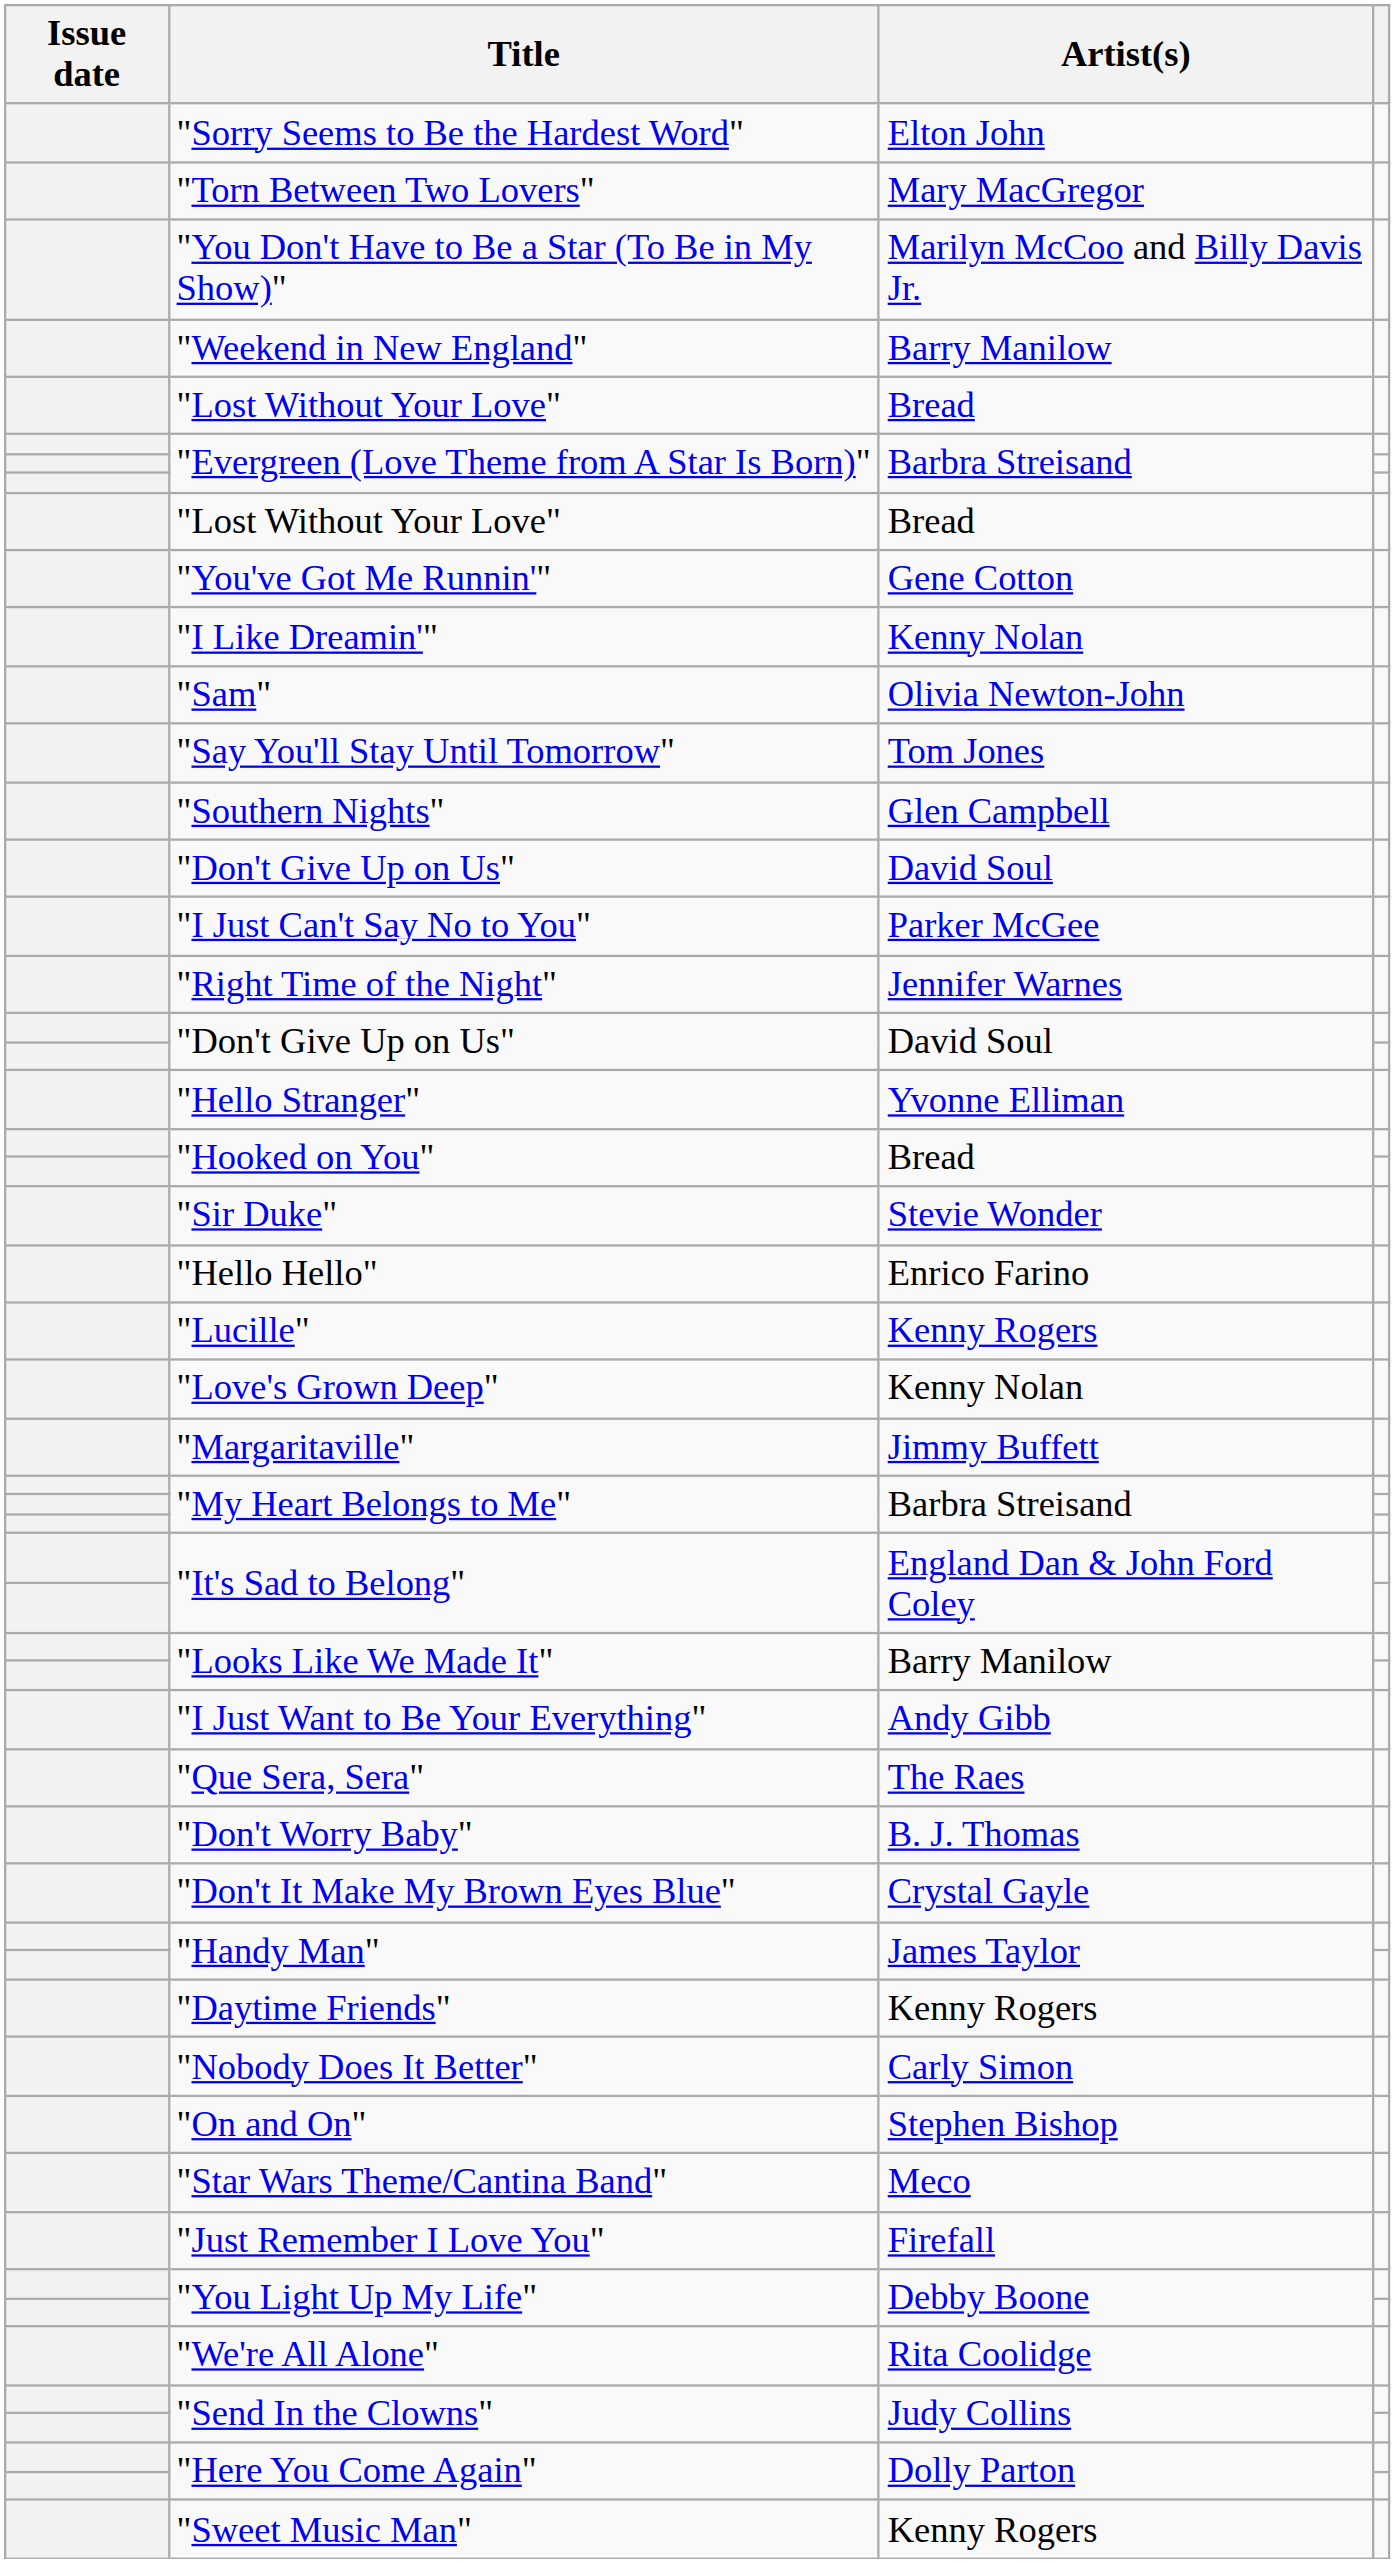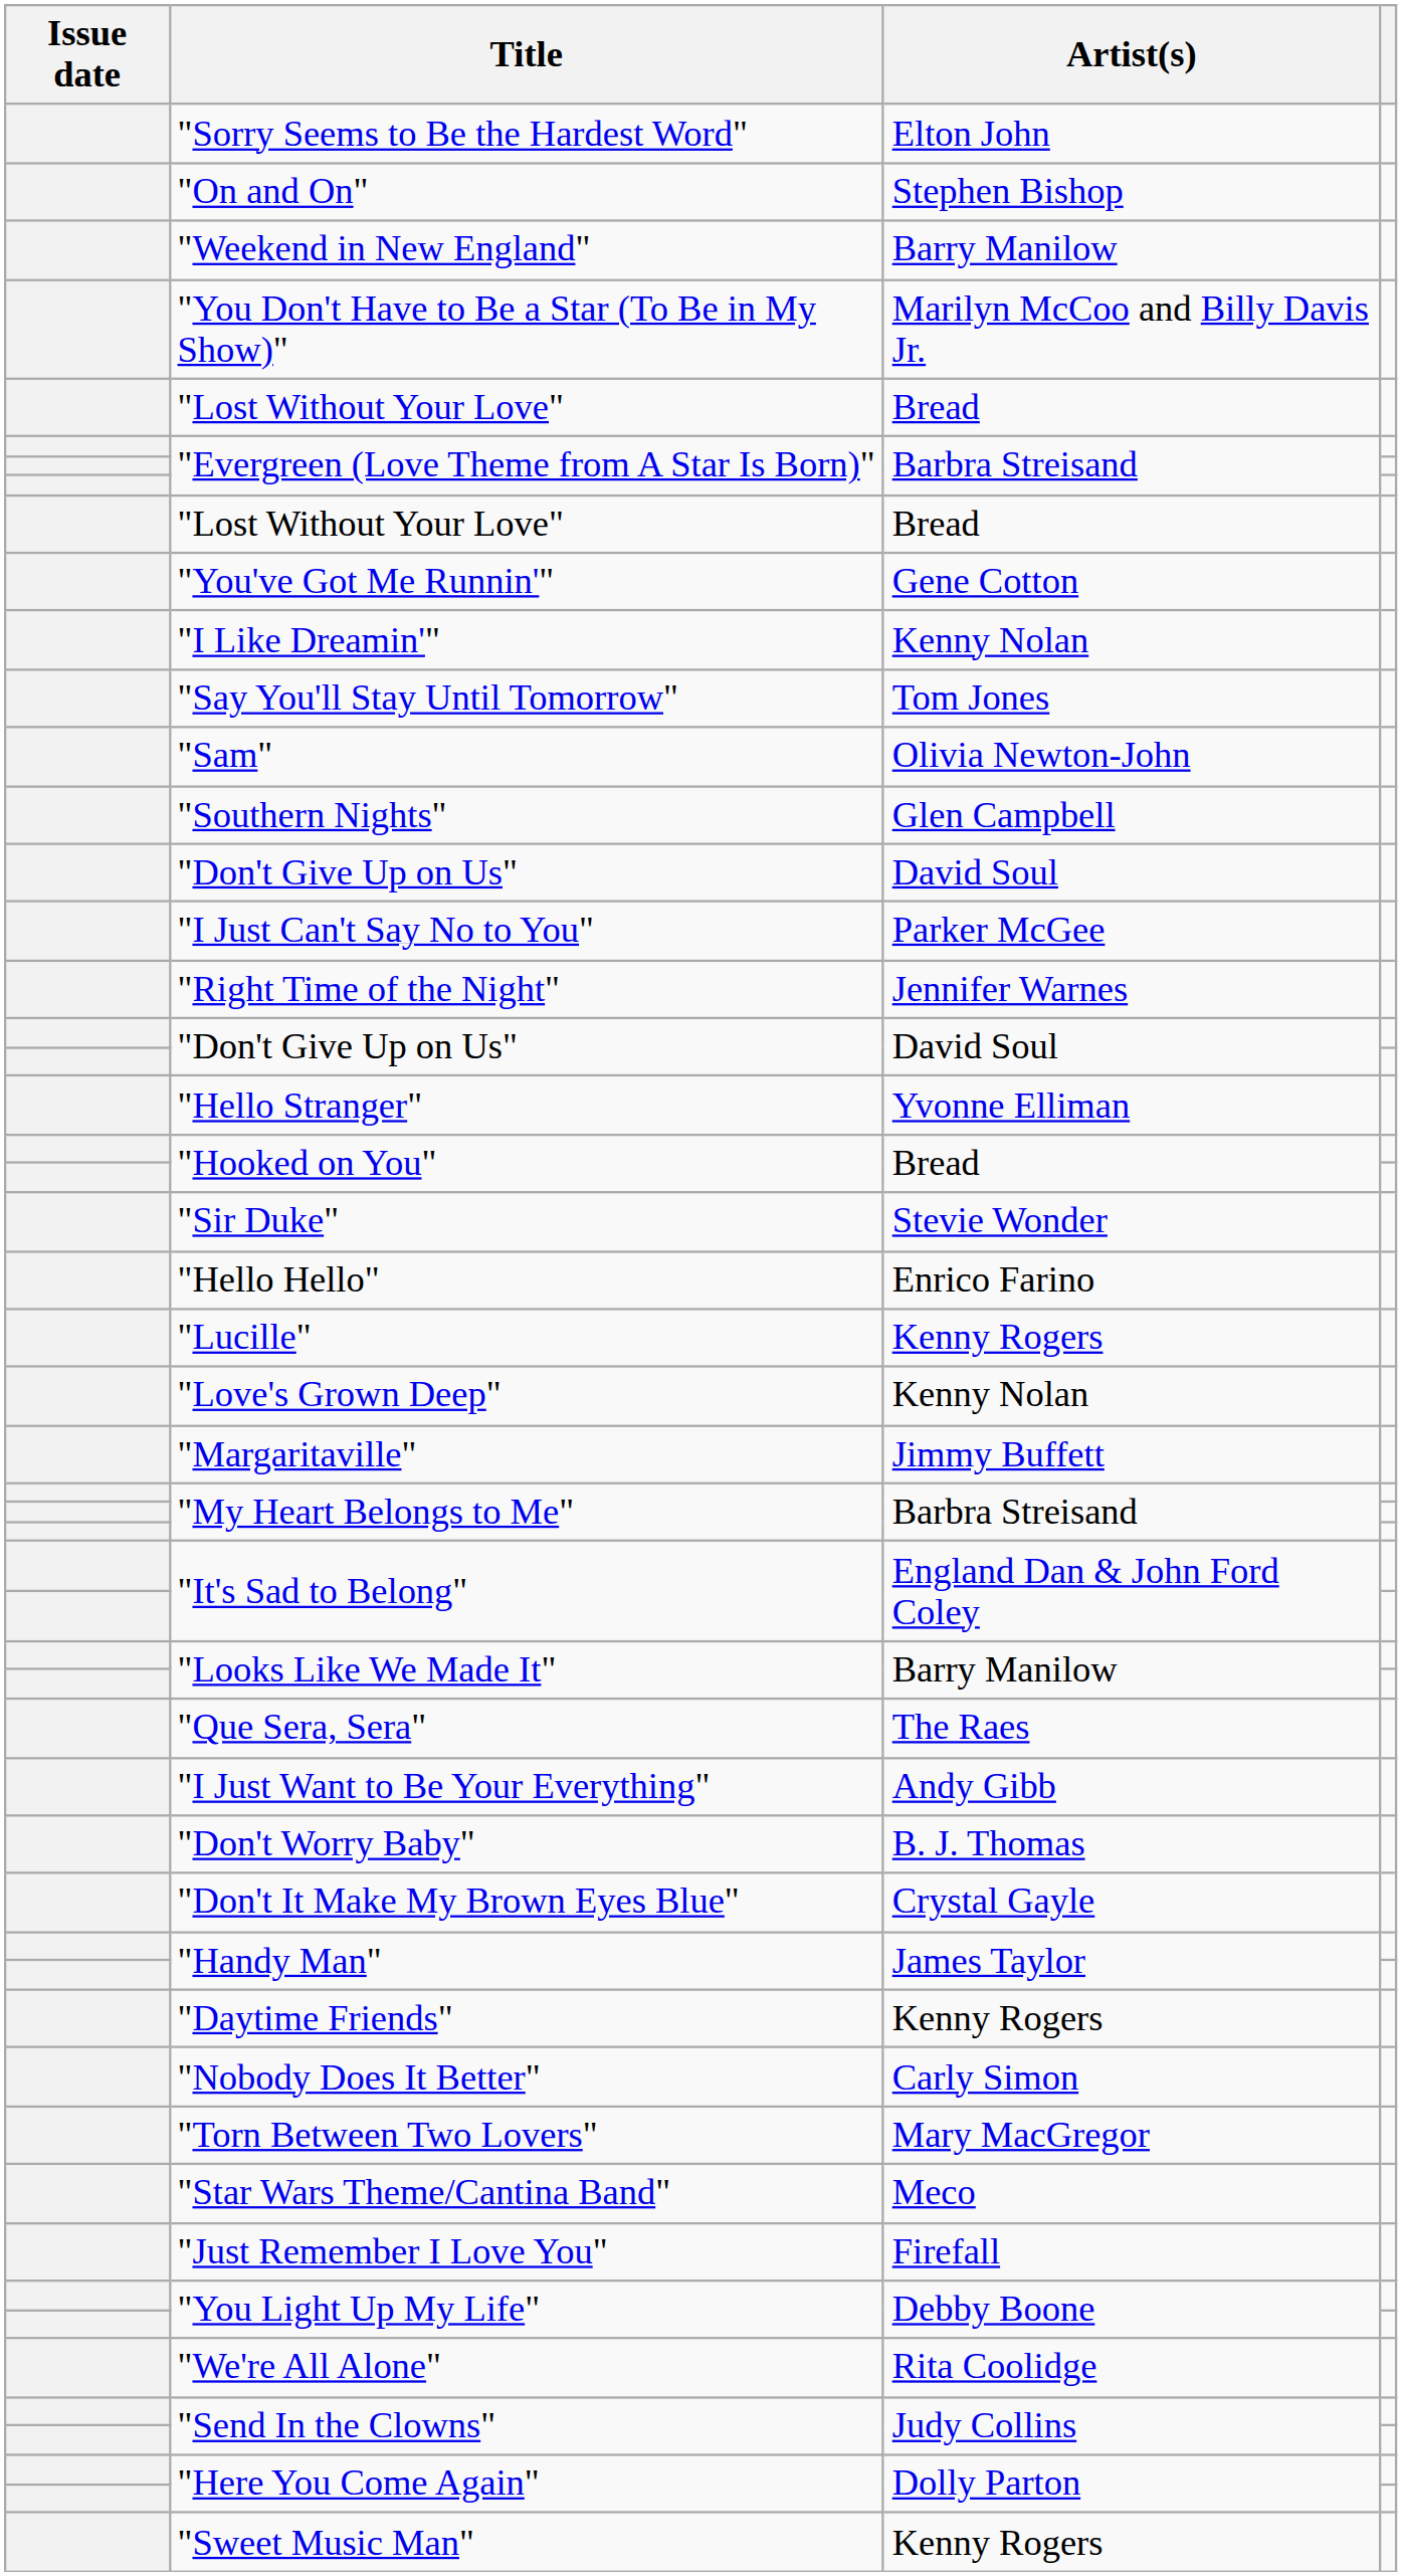 <table class="wikitable sortable plainrowheaders">
 <tr>
 <th scope=col>Issue date</th>
 <th scope=col>Title</th>
 <th scope=col>Artist(s)</th>
 <th scope=col class=unsortable></th>
 </tr>
 <tr>
 <th scope=row></th>
 <td>"<a href='#'>Sorry Seems to Be the Hardest Word</a>"</td>
 <td><a href='#'>Elton John</a></td>
 <td></td>
 </tr>
 <tr>
 <th scope=row></th>
-<td>"<a href='#'>Torn Between Two Lovers</a>"</td>
-<td><a href='#'>Mary MacGregor</a></td>
+<td>"<a href='#'>On and On</a>"</td>
+<td><a href='#'>Stephen Bishop</a></td>
+<td align=center></td>
+</tr>
+<tr>
+<th scope=row></th>
+<td>"<a href='#'>Weekend in New England</a>"</td>
+<td><a href='#'>Barry Manilow</a></td>
 <td align=center></td>
 </tr>
 <tr>
 <th scope=row></th>
 <td>"<a href='#'>You Don't Have to Be a Star (To Be in My Show)</a>"</td>
 <td><a href='#'>Marilyn McCoo</a> and <a href='#'>Billy Davis Jr.</a></td>
-<td align=center></td>
-</tr>
-<tr>
-<th scope=row></th>
-<td>"<a href='#'>Weekend in New England</a>"</td>
-<td><a href='#'>Barry Manilow</a></td>
 <td align=center></td>
 </tr>
 <tr>
 <th scope=row></th>
 <td>"<a href='#'>Lost Without Your Love</a>"</td>
 <td><a href='#'>Bread</a></td>
 <td align=center></td>
 </tr>
 <tr>
 <th scope=row></th>
 <td rowspan=3>"<a href='#'>Evergreen (Love Theme from A Star Is Born)</a>"</td>
 <td rowspan=3><a href='#'>Barbra Streisand</a></td>
 <td align=center></td>
 </tr>
 <tr>
 <th scope=row></th>
 <td align=center></td>
 </tr>
 <tr>
 <th scope=row></th>
 <td align=center></td>
 </tr>
 <tr>
 <th scope=row></th>
 <td>"Lost Without Your Love"</td>
 <td>Bread</td>
 <td align=center></td>
 </tr>
 <tr>
 <th scope=row></th>
 <td>"<a href='#'>You've Got Me Runnin'</a>"</td>
 <td><a href='#'>Gene Cotton</a></td>
 <td align=center></td>
 </tr>
 <tr>
 <th scope=row></th>
 <td>"<a href='#'>I Like Dreamin'</a>"</td>
 <td><a href='#'>Kenny Nolan</a></td>
 <td align=center></td>
 </tr>
 <tr>
 <th scope=row></th>
-<td>"<a href='#'>Sam</a>"</td>
-<td><a href='#'>Olivia Newton-John</a></td>
+<td>"<a href='#'>Say You'll Stay Until Tomorrow</a>"</td>
+<td><a href='#'>Tom Jones</a></td>
 <td align=center></td>
 </tr>
 <tr>
 <th scope=row></th>
-<td>"<a href='#'>Say You'll Stay Until Tomorrow</a>"</td>
-<td><a href='#'>Tom Jones</a></td>
+<td>"<a href='#'>Sam</a>"</td>
+<td><a href='#'>Olivia Newton-John</a></td>
 <td align=center></td>
 </tr>
 <tr>
 <th scope=row></th>
 <td>"<a href='#'>Southern Nights</a>"</td>
 <td><a href='#'>Glen Campbell</a></td>
 <td align=center></td>
 </tr>
 <tr>
 <th scope=row></th>
 <td>"<a href='#'>Don't Give Up on Us</a>"</td>
 <td><a href='#'>David Soul</a></td>
 <td align=center></td>
 </tr>
 <tr>
 <th scope=row></th>
 <td>"<a href='#'>I Just Can't Say No to You</a>"</td>
 <td><a href='#'>Parker McGee</a></td>
 <td align=center></td>
 </tr>
 <tr>
 <th scope=row></th>
 <td>"<a href='#'>Right Time of the Night</a>"</td>
 <td><a href='#'>Jennifer Warnes</a></td>
 <td align=center></td>
 </tr>
 <tr>
 <th scope=row></th>
 <td rowspan=2>"Don't Give Up on Us"</td>
 <td rowspan=2>David Soul</td>
 <td align=center></td>
 </tr>
 <tr>
 <th scope=row></th>
 <td align=center></td>
 </tr>
 <tr>
 <th scope=row></th>
 <td>"<a href='#'>Hello Stranger</a>"</td>
 <td><a href='#'>Yvonne Elliman</a></td>
 <td align=center></td>
 </tr>
 <tr>
 <th scope=row></th>
 <td rowspan=2>"<a href='#'>Hooked on You</a>"</td>
 <td rowspan=2>Bread</td>
 <td align=center></td>
 </tr>
 <tr>
 <th scope=row></th>
 <td align=center></td>
 </tr>
 <tr>
 <th scope=row></th>
 <td>"<a href='#'>Sir Duke</a>"</td>
 <td><a href='#'>Stevie Wonder</a></td>
 <td align=center></td>
 </tr>
 <tr>
 <th scope=row></th>
 <td>"Hello Hello"</td>
 <td>Enrico Farino</td>
 <td align=center></td>
 </tr>
 <tr>
 <th scope=row></th>
 <td>"<a href='#'>Lucille</a>"</td>
 <td><a href='#'>Kenny Rogers</a></td>
 <td align=center></td>
 </tr>
 <tr>
 <th scope=row></th>
 <td>"<a href='#'>Love's Grown Deep</a>"</td>
 <td>Kenny Nolan</td>
 <td align=center></td>
 </tr>
 <tr>
 <th scope=row></th>
 <td>"<a href='#'>Margaritaville</a>"</td>
 <td><a href='#'>Jimmy Buffett</a></td>
 <td align=center></td>
 </tr>
 <tr>
 <th scope=row></th>
 <td rowspan=3>"<a href='#'>My Heart Belongs to Me</a>"</td>
 <td rowspan=3>Barbra Streisand</td>
 <td align=center></td>
 </tr>
 <tr>
 <th scope=row></th>
 <td align=center></td>
 </tr>
 <tr>
 <th scope=row></th>
 <td align=center></td>
 </tr>
 <tr>
 <th scope=row></th>
 <td rowspan=2>"<a href='#'>It's Sad to Belong</a>"</td>
 <td rowspan=2><a href='#'>England Dan & John Ford Coley</a></td>
 <td align=center></td>
 </tr>
 <tr>
 <th scope=row></th>
 <td align=center></td>
 </tr>
 <tr>
 <th scope=row></th>
 <td rowspan=2>"<a href='#'>Looks Like We Made It</a>"</td>
 <td rowspan=2>Barry Manilow</td>
 <td align=center></td>
 </tr>
 <tr>
 <th scope=row></th>
 <td align=center></td>
 </tr>
 <tr>
 <th scope=row></th>
-<td>"<a href='#'>I Just Want to Be Your Everything</a>"</td>
-<td><a href='#'>Andy Gibb</a></td>
+<td>"<a href='#'>Que Sera, Sera</a>"</td>
+<td><a href='#'>The Raes</a></td>
 <td align=center></td>
 </tr>
 <tr>
 <th scope=row></th>
-<td>"<a href='#'>Que Sera, Sera</a>"</td>
-<td><a href='#'>The Raes</a></td>
+<td>"<a href='#'>I Just Want to Be Your Everything</a>"</td>
+<td><a href='#'>Andy Gibb</a></td>
 <td align=center></td>
 </tr>
 <tr>
 <th scope=row></th>
 <td>"<a href='#'>Don't Worry Baby</a>"</td>
 <td><a href='#'>B. J. Thomas</a></td>
 <td align=center></td>
 </tr>
 <tr>
 <th scope=row></th>
 <td>"<a href='#'>Don't It Make My Brown Eyes Blue</a>"</td>
 <td><a href='#'>Crystal Gayle</a></td>
 <td align=center></td>
 </tr>
 <tr>
 <th scope=row></th>
 <td rowspan=2>"<a href='#'>Handy Man</a>"</td>
 <td rowspan=2><a href='#'>James Taylor</a></td>
 <td align=center></td>
 </tr>
 <tr>
 <th scope=row></th>
 <td align=center></td>
 </tr>
 <tr>
 <th scope=row></th>
 <td>"<a href='#'>Daytime Friends</a>"</td>
 <td>Kenny Rogers</td>
 <td align=center></td>
 </tr>
 <tr>
 <th scope=row></th>
 <td>"<a href='#'>Nobody Does It Better</a>"</td>
 <td><a href='#'>Carly Simon</a></td>
 <td align=center></td>
 </tr>
 <tr>
 <th scope=row></th>
-<td>"<a href='#'>On and On</a>"</td>
-<td><a href='#'>Stephen Bishop</a></td>
+<td>"<a href='#'>Torn Between Two Lovers</a>"</td>
+<td><a href='#'>Mary MacGregor</a></td>
 <td align=center></td>
 </tr>
 <tr>
 <th scope=row></th>
 <td>"<a href='#'>Star Wars Theme/Cantina Band</a>"</td>
 <td><a href='#'>Meco</a></td>
 <td align=center></td>
 </tr>
 <tr>
 <th scope=row></th>
 <td>"<a href='#'>Just Remember I Love You</a>"</td>
 <td><a href='#'>Firefall</a></td>
 <td align=center></td>
 </tr>
 <tr>
 <th scope=row></th>
 <td rowspan=2>"<a href='#'>You Light Up My Life</a>"</td>
 <td rowspan=2><a href='#'>Debby Boone</a></td>
 <td align=center></td>
 </tr>
 <tr>
 <th scope=row></th>
 <td align=center></td>
 </tr>
 <tr>
 <th scope=row></th>
 <td>"<a href='#'>We're All Alone</a>"</td>
 <td><a href='#'>Rita Coolidge</a></td>
 <td align=center></td>
 </tr>
 <tr>
 <th scope=row></th>
 <td rowspan=2>"<a href='#'>Send In the Clowns</a>"</td>
 <td rowspan=2><a href='#'>Judy Collins</a></td>
 <td align=center></td>
 </tr>
 <tr>
 <th scope=row></th>
 <td align=center></td>
 </tr>
 <tr>
 <th scope=row></th>
 <td rowspan=2>"<a href='#'>Here You Come Again</a>"</td>
 <td rowspan=2><a href='#'>Dolly Parton</a></td>
 <td align=center></td>
 </tr>
 <tr>
 <th scope=row></th>
 <td align=center></td>
 </tr>
 <tr>
 <th scope=row></th>
 <td>"<a href='#'>Sweet Music Man</a>"</td>
 <td>Kenny Rogers</td>
 <td align=center></td>
 </tr>
 </table>
